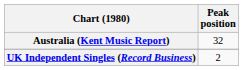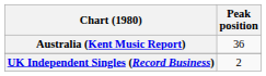 <table class="wikitable sortable plainrowheaders" style="text-align:center">
 <tr>
 <th>Chart (1980)</th>
 <th>Peak<br>position</th>
 </tr>
 <tr>
 <th scope="row">Australia (<a href='#'>Kent Music Report</a>)</th>
-<td>32</td>
+<td>36</td>
 </tr>
 <tr>
 </tr>
 <tr>
 </tr>
 <tr>
 </tr>
 <tr>
 </tr>
 <tr>
 <th scope="row"><a href='#'>UK Independent Singles</a> (<em><a href='#'>Record Business</a></em>)</th>
 <td>2</td>
 </tr>
 </table>
